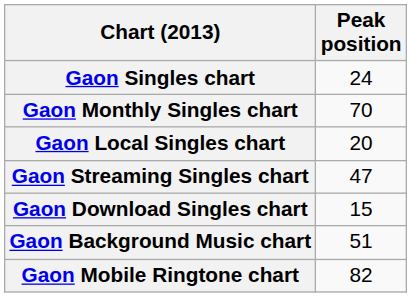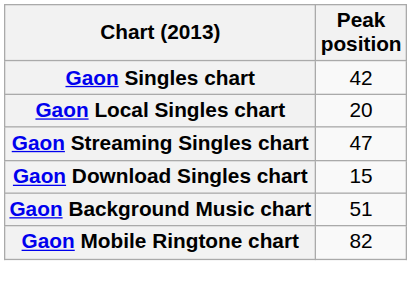 <table class="wikitable sortable plainrowheaders">
 <tr>
 <th scope="col">Chart (2013)</th>
 <th scope="col">Peak<br>position</th>
 </tr>
 <tr>
 <th scope="row"><a href='#'>Gaon</a> Singles chart</th>
-<td style="text-align:center;">24</td>
-</tr>
-<tr>
-<th scope="row"><a href='#'>Gaon</a> Monthly Singles chart</th>
-<td align="center">70</td>
+<td style="text-align:center;">42</td>
 </tr>
 <tr>
 <th scope="row"><a href='#'>Gaon</a> Local Singles chart</th>
 <td align="center">20</td>
 </tr>
 <tr>
 <th scope="row"><a href='#'>Gaon</a> Streaming Singles chart</th>
 <td align="center">47</td>
 </tr>
 <tr>
 <th scope="row"><a href='#'>Gaon</a> Download Singles chart</th>
 <td align="center">15</td>
 </tr>
 <tr>
 <th scope="row"><a href='#'>Gaon</a> Background Music chart</th>
 <td align="center">51</td>
 </tr>
 <tr>
 <th scope="row"><a href='#'>Gaon</a> Mobile Ringtone chart</th>
 <td align="center">82</td>
 </tr>
 </table>
